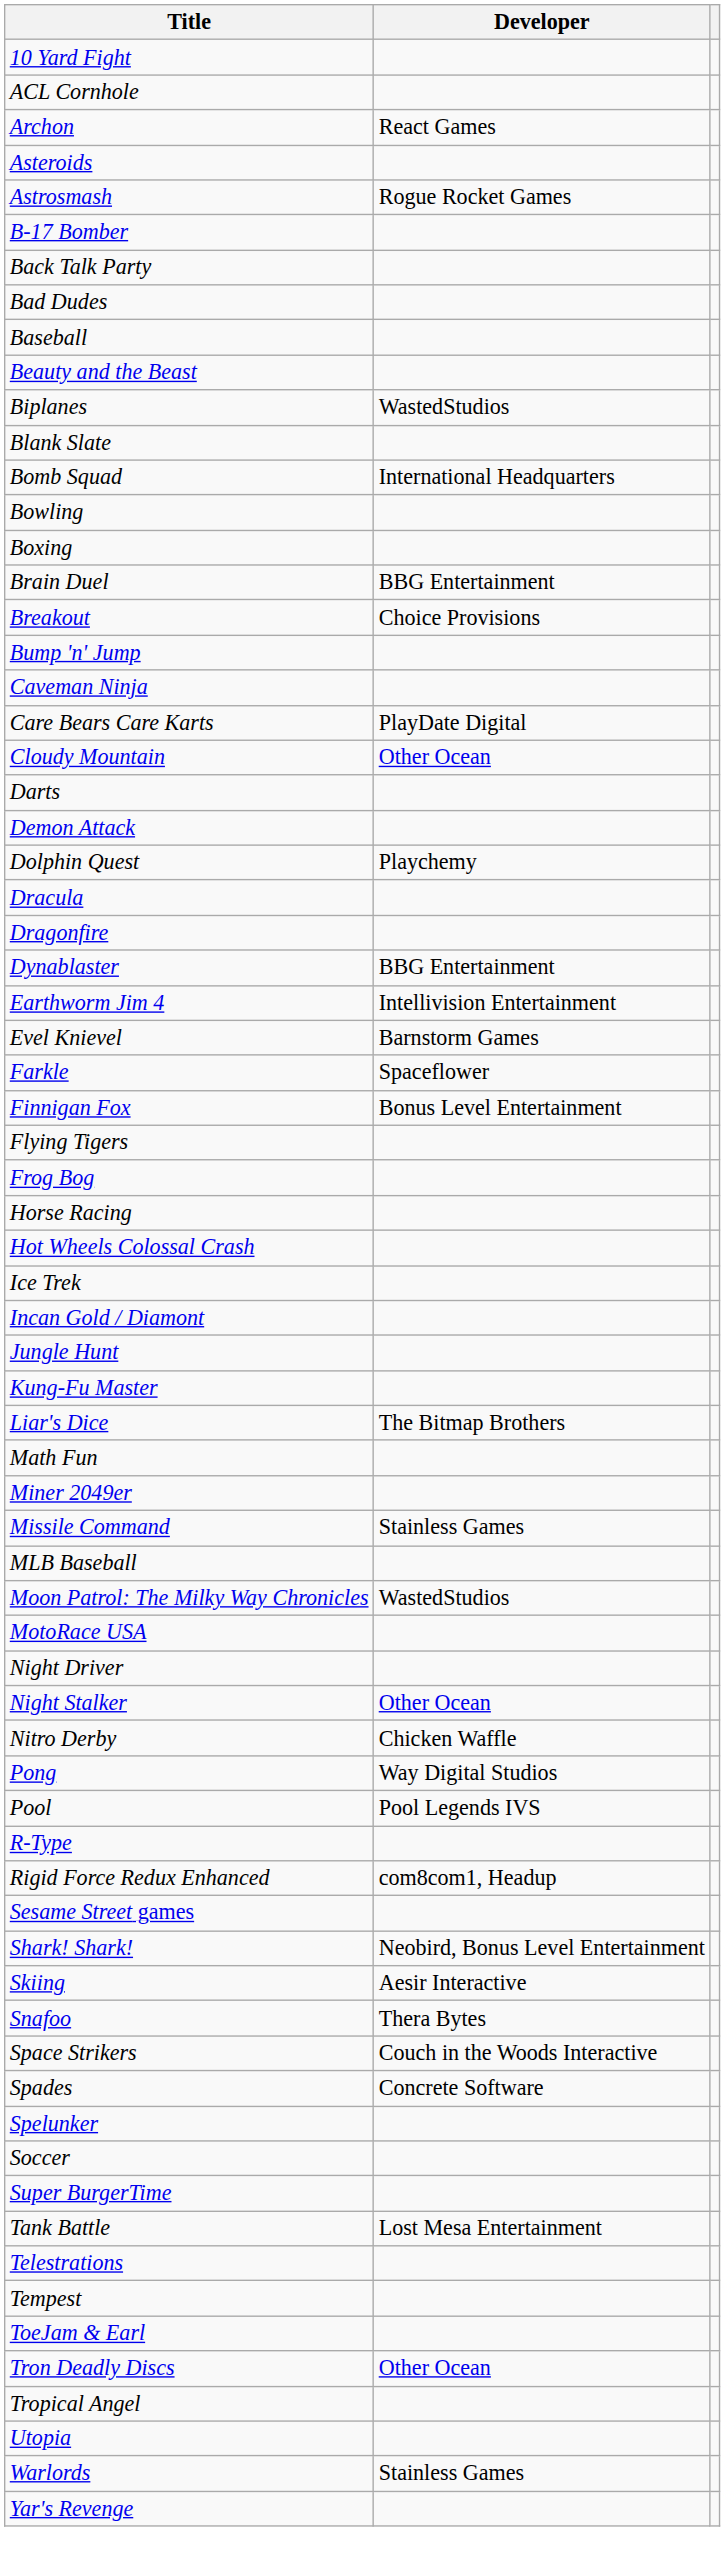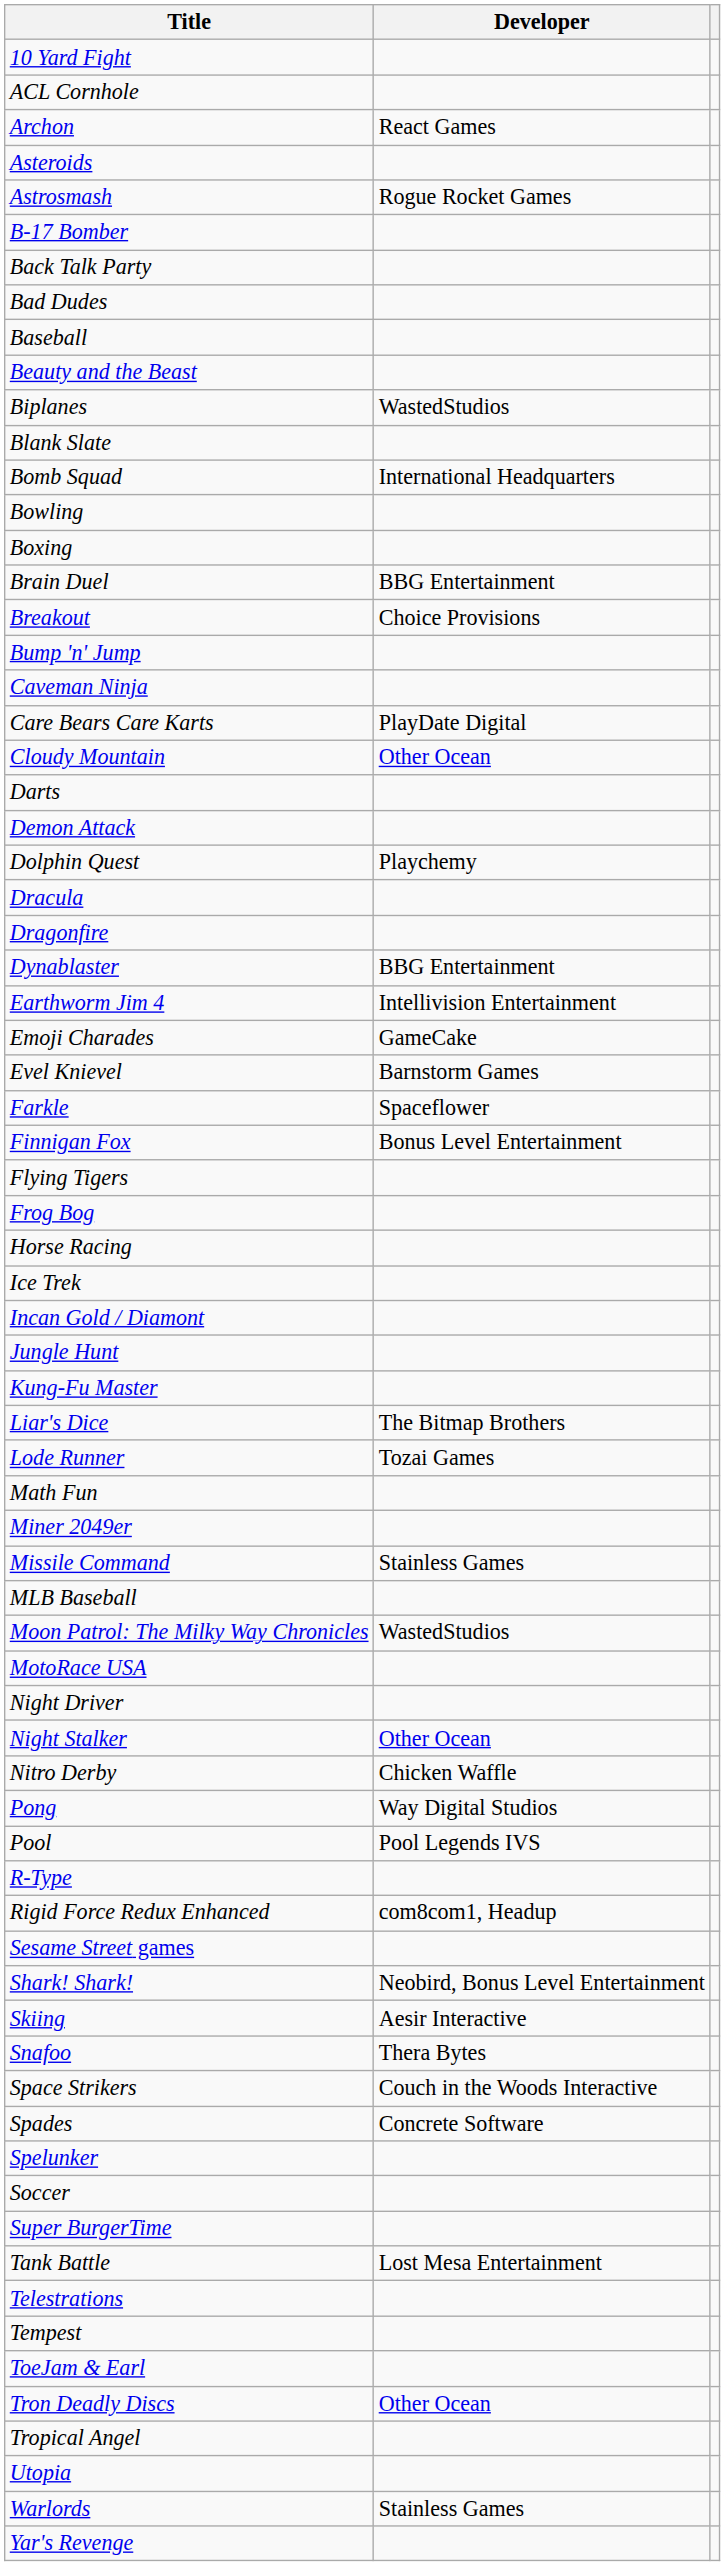 <table class="wikitable sortable" id="softwarelist">
 <tr>
 <th>Title</th>
 <th>Developer</th>
 <th></th>
 </tr>
 <tr>
 <td><em><a href='#'>10 Yard Fight</a></em></td>
 <td></td>
 <td></td>
 </tr>
 <tr>
 <td><em>ACL Cornhole</em></td>
 <td></td>
 <td></td>
 </tr>
 <tr>
 <td><em><a href='#'>Archon</a></em></td>
 <td>React Games</td>
 <td></td>
 </tr>
 <tr>
 <td><em><a href='#'>Asteroids</a></em></td>
 <td></td>
 <td></td>
 </tr>
 <tr>
 <td><em><a href='#'>Astrosmash</a></em></td>
 <td>Rogue Rocket Games</td>
 <td></td>
 </tr>
 <tr>
 <td><em><a href='#'>B-17 Bomber</a></em></td>
 <td></td>
 <td></td>
 </tr>
 <tr>
 <td><em>Back Talk Party</em></td>
 <td></td>
 <td></td>
 </tr>
 <tr>
 <td><em>Bad Dudes</em></td>
 <td></td>
 <td></td>
 </tr>
 <tr>
 <td><em>Baseball</em></td>
 <td></td>
 <td></td>
 </tr>
 <tr>
 <td><em><a href='#'>Beauty and the Beast</a></em></td>
 <td></td>
 <td></td>
 </tr>
 <tr>
 <td><em>Biplanes</em></td>
 <td>WastedStudios</td>
 <td></td>
 </tr>
 <tr>
 <td><em>Blank Slate</em></td>
 <td></td>
 <td></td>
 </tr>
 <tr>
 <td><em>Bomb Squad</em></td>
 <td>International Headquarters</td>
 <td></td>
 </tr>
 <tr>
 <td><em>Bowling</em></td>
 <td></td>
 <td></td>
 </tr>
 <tr>
 <td><em>Boxing</em></td>
 <td></td>
 <td></td>
 </tr>
 <tr>
 <td><em>Brain Duel</em></td>
 <td>BBG Entertainment</td>
 <td></td>
 </tr>
 <tr>
 <td><em><a href='#'>Breakout</a></em></td>
 <td>Choice Provisions</td>
 <td></td>
 </tr>
 <tr>
 <td><em><a href='#'>Bump 'n' Jump</a></em></td>
 <td></td>
 <td></td>
 </tr>
 <tr>
 <td><em><a href='#'>Caveman Ninja</a></em></td>
 <td></td>
 <td></td>
 </tr>
 <tr>
 <td><em>Care Bears Care Karts</em></td>
 <td>PlayDate Digital</td>
 <td></td>
 </tr>
 <tr>
 <td><em><a href='#'>Cloudy Mountain</a></em></td>
 <td><a href='#'>Other Ocean</a></td>
 <td></td>
 </tr>
 <tr>
 <td><em>Darts</em></td>
 <td></td>
 <td></td>
 </tr>
 <tr>
 <td><em><a href='#'>Demon Attack</a></em></td>
 <td></td>
 <td></td>
 </tr>
 <tr>
 <td><em>Dolphin Quest</em></td>
 <td>Playchemy</td>
 <td></td>
 </tr>
 <tr>
 <td><em><a href='#'>Dracula</a></em></td>
 <td></td>
 <td></td>
 </tr>
 <tr>
 <td><em><a href='#'>Dragonfire</a></em></td>
 <td></td>
 <td></td>
 </tr>
 <tr>
 <td><em><a href='#'>Dynablaster</a></em></td>
 <td>BBG Entertainment</td>
 <td></td>
 </tr>
 <tr>
 <td><em><a href='#'>Earthworm Jim 4</a></em></td>
 <td>Intellivision Entertainment</td>
 <td></td>
 </tr>
 <tr>
+<td><em>Emoji Charades</em></td>
+<td>GameCake</td>
+<td></td>
+</tr>
+<tr>
 <td><em>Evel Knievel</em></td>
 <td>Barnstorm Games</td>
 <td></td>
 </tr>
 <tr>
 <td><em><a href='#'>Farkle</a></em></td>
 <td>Spaceflower</td>
 <td></td>
 </tr>
 <tr>
 <td><em><a href='#'>Finnigan Fox</a></em></td>
 <td>Bonus Level Entertainment</td>
 <td></td>
 </tr>
 <tr>
 <td><em>Flying Tigers</em></td>
 <td></td>
 <td></td>
 </tr>
 <tr>
 <td><em><a href='#'>Frog Bog</a></em></td>
 <td></td>
 <td></td>
 </tr>
 <tr>
 <td><em>Horse Racing</em></td>
 <td></td>
 <td></td>
 </tr>
 <tr>
-<td><em><a href='#'>Hot Wheels Colossal Crash</a></em></td>
-<td></td>
-<td></td>
-</tr>
-<tr>
 <td><em>Ice Trek</em></td>
 <td></td>
 <td></td>
 </tr>
 <tr>
 <td><em><a href='#'>Incan Gold / Diamont</a></em></td>
 <td></td>
 <td></td>
 </tr>
 <tr>
 <td><em><a href='#'>Jungle Hunt</a></em></td>
 <td></td>
 <td></td>
 </tr>
 <tr>
 <td><em><a href='#'>Kung-Fu Master</a></em></td>
 <td></td>
 <td></td>
 </tr>
 <tr>
 <td><em><a href='#'>Liar's Dice</a></em></td>
 <td>The Bitmap Brothers</td>
+<td></td>
+</tr>
+<tr>
+<td><em><a href='#'>Lode Runner</a></em></td>
+<td>Tozai Games</td>
 <td></td>
 </tr>
 <tr>
 <td><em>Math Fun</em></td>
 <td></td>
 <td></td>
 </tr>
 <tr>
 <td><em><a href='#'>Miner 2049er</a></em></td>
 <td></td>
 <td></td>
 </tr>
 <tr>
 <td><em><a href='#'>Missile Command</a></em></td>
 <td>Stainless Games</td>
 <td></td>
 </tr>
 <tr>
 <td><em>MLB Baseball</em></td>
 <td></td>
 <td></td>
 </tr>
 <tr>
 <td><em><a href='#'>Moon Patrol: The Milky Way Chronicles</a></em></td>
 <td>WastedStudios</td>
 <td></td>
 </tr>
 <tr>
 <td><em><a href='#'>MotoRace USA</a></em></td>
 <td></td>
 <td></td>
 </tr>
 <tr>
 <td><em>Night Driver</em></td>
 <td></td>
 <td></td>
 </tr>
 <tr>
 <td><em><a href='#'>Night Stalker</a></em></td>
 <td><a href='#'>Other Ocean</a></td>
 <td></td>
 </tr>
 <tr>
 <td><em>Nitro Derby</em></td>
 <td>Chicken Waffle</td>
 <td></td>
 </tr>
 <tr>
 <td><em><a href='#'>Pong</a></em></td>
 <td>Way Digital Studios</td>
 <td></td>
 </tr>
 <tr>
 <td><em>Pool</em></td>
 <td>Pool Legends IVS</td>
 <td></td>
 </tr>
 <tr>
 <td><em><a href='#'>R-Type</a></em></td>
 <td></td>
 <td></td>
 </tr>
 <tr>
 <td><em>Rigid Force Redux Enhanced</em></td>
 <td>com8com1, Headup</td>
 <td></td>
 </tr>
 <tr>
 <td><a href='#'><em>Sesame Street</em> games</a></td>
 <td></td>
 <td></td>
 </tr>
 <tr>
 <td><em><a href='#'>Shark! Shark!</a></em></td>
 <td>Neobird, Bonus Level Entertainment</td>
 <td></td>
 </tr>
 <tr>
 <td><em><a href='#'>Skiing</a></em></td>
 <td>Aesir Interactive</td>
 <td></td>
 </tr>
 <tr>
 <td><em><a href='#'>Snafoo</a></em></td>
 <td>Thera Bytes</td>
 <td></td>
 </tr>
 <tr>
 <td><em>Space Strikers</em></td>
 <td>Couch in the Woods Interactive</td>
 <td></td>
 </tr>
 <tr>
 <td><em>Spades</em></td>
 <td>Concrete Software</td>
 <td></td>
 </tr>
 <tr>
 <td><em><a href='#'>Spelunker</a></em></td>
 <td></td>
 <td></td>
 </tr>
 <tr>
 <td><em>Soccer</em></td>
 <td></td>
 <td></td>
 </tr>
 <tr>
 <td><em><a href='#'>Super BurgerTime</a></em></td>
 <td></td>
 <td></td>
 </tr>
 <tr>
 <td><em>Tank Battle</em></td>
 <td>Lost Mesa Entertainment</td>
 <td></td>
 </tr>
 <tr>
 <td><em><a href='#'>Telestrations</a></em></td>
 <td></td>
 <td></td>
 </tr>
 <tr>
 <td><em>Tempest</em></td>
 <td></td>
 <td></td>
 </tr>
 <tr>
 <td><em><a href='#'>ToeJam & Earl</a></em></td>
 <td></td>
 <td></td>
 </tr>
 <tr>
 <td><em><a href='#'>Tron Deadly Discs</a></em></td>
 <td><a href='#'>Other Ocean</a></td>
 <td></td>
 </tr>
 <tr>
 <td><em>Tropical Angel</em></td>
 <td></td>
 <td></td>
 </tr>
 <tr>
 <td><em><a href='#'>Utopia</a></em></td>
 <td></td>
 <td></td>
 </tr>
 <tr>
 <td><em><a href='#'>Warlords</a></em></td>
 <td>Stainless Games</td>
 <td></td>
 </tr>
 <tr>
 <td><em><a href='#'>Yar's Revenge</a></em></td>
 <td></td>
 <td></td>
 </tr>
 </table>
